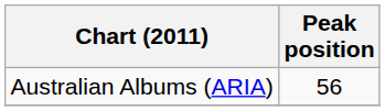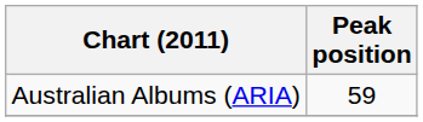 <table class="wikitable sortable plainrowheaders">
 <tr>
 <th>Chart (2011)</th>
 <th>Peak<br>position</th>
 </tr>
 <tr>
 <td>Australian Albums (<a href='#'>ARIA</a>)</td>
-<td align="center">56</td>
+<td align="center">59</td>
 </tr>
 <tr>
 </tr>
 <tr>
 </tr>
 <tr>
 </tr>
 <tr>
 </tr>
 </table>
